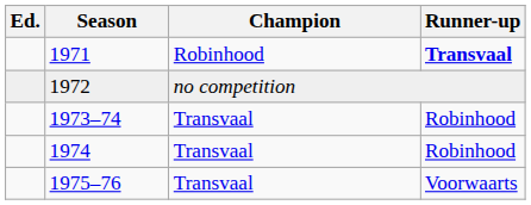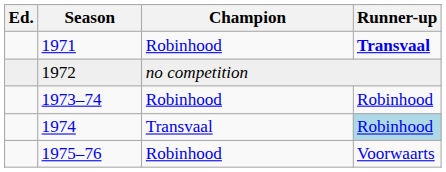 <table class="wikitable sortable">
 <tr>
 <th width=px>Ed.</th>
 <th width=90px>Season</th>
 <th width=190px>Champion</th>
 <th>Runner-up</th>
 </tr>
 <tr>
 <td></td>
 <td><a href='#'>1971</a></td>
 <td><a href='#'>Robinhood</a></td>
 <td><strong><a href='#'>Transvaal</a></strong></td>
 </tr>
 <tr bgcolor=#efefef>
 <td></td>
 <td>1972</td>
 <td colspan="2"><em>no competition</em></td>
 </tr>
 <tr>
 <td></td>
 <td><a href='#'>1973–74</a></td>
-<td><a href='#'>Transvaal</a></td>
+<td><a href='#'>Robinhood</a></td>
 <td><a href='#'>Robinhood</a></td>
 </tr>
 <tr>
 <td></td>
 <td><a href='#'>1974</a></td>
 <td><a href='#'>Transvaal</a></td>
-<td><a href='#'>Robinhood</a></td>
+<td style="background: lightblue;"><a href='#'>Robinhood</a></td>
 </tr>
 <tr>
 <td></td>
 <td><a href='#'>1975–76</a></td>
-<td><a href='#'>Transvaal</a></td>
+<td><a href='#'>Robinhood</a></td>
 <td><a href='#'>Voorwaarts</a></td>
 </tr>
 </table>
